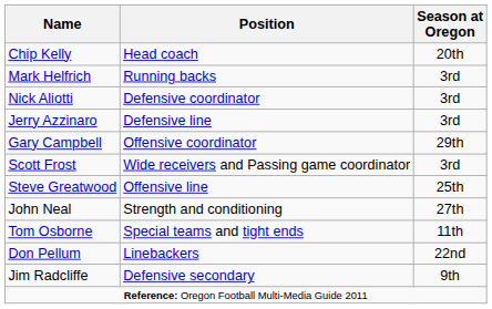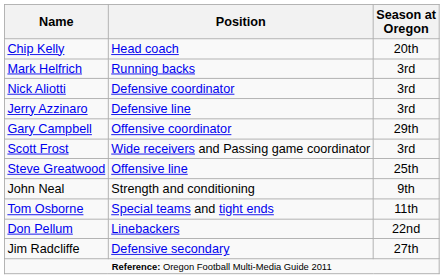 <table class="wikitable" style="font-size:90%;">
 <tr>
 <th>Name</th>
 <th>Position</th>
 <th>Season at<br>Oregon</th>
 </tr>
 <tr>
 <td><a href='#'>Chip Kelly</a></td>
 <td><a href='#'>Head coach</a></td>
 <td align=center>20th</td>
 </tr>
 <tr>
 <td><a href='#'>Mark Helfrich</a></td>
 <td><a href='#'>Running backs</a></td>
 <td align=center>3rd</td>
 </tr>
 <tr>
 <td><a href='#'>Nick Aliotti</a></td>
 <td><a href='#'>Defensive coordinator</a></td>
 <td align=center>3rd</td>
 </tr>
 <tr>
 <td><a href='#'>Jerry Azzinaro</a></td>
 <td><a href='#'>Defensive line</a></td>
 <td align=center>3rd</td>
 </tr>
 <tr>
 <td><a href='#'>Gary Campbell</a></td>
 <td><a href='#'>Offensive coordinator</a></td>
 <td align=center>29th</td>
 </tr>
 <tr>
 <td><a href='#'>Scott Frost</a></td>
 <td><a href='#'>Wide receivers</a> and Passing game coordinator</td>
 <td align=center>3rd</td>
 </tr>
 <tr>
 <td><a href='#'>Steve Greatwood</a></td>
 <td><a href='#'>Offensive line</a></td>
 <td align=center>25th</td>
 </tr>
 <tr>
 <td>John Neal</td>
 <td>Strength and conditioning</td>
-<td align=center>27th</td>
+<td align=center>9th</td>
 </tr>
 <tr>
 <td><a href='#'>Tom Osborne</a></td>
 <td><a href='#'>Special teams</a> and <a href='#'>tight ends</a></td>
 <td align=center>11th</td>
 </tr>
 <tr>
 <td><a href='#'>Don Pellum</a></td>
 <td><a href='#'>Linebackers</a></td>
 <td align=center>22nd</td>
 </tr>
 <tr>
 <td>Jim Radcliffe</td>
 <td><a href='#'>Defensive secondary</a></td>
-<td align=center>9th</td>
+<td align=center>27th</td>
 </tr>
 <tr>
 <td colspan="4" style="font-size:8pt; text-align:center;"><strong>Reference: </strong>Oregon Football Multi-Media Guide 2011</td>
 </tr>
 </table>
